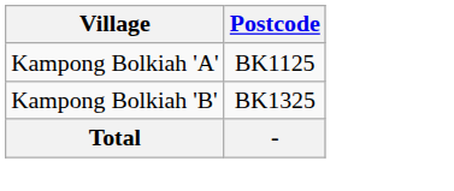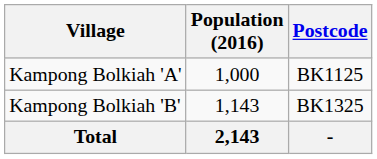 <table class="wikitable">
 <tr>
 <th>Village</th>
+<th>Population<br>(2016)</th>
 <th><a href='#'>Postcode</a></th>
 </tr>
 <tr>
 <td>Kampong Bolkiah 'A'</td>
+<td align="center">1,000</td>
 <td align="center">BK1125</td>
 </tr>
 <tr>
 <td>Kampong Bolkiah 'B'</td>
+<td align="center">1,143</td>
 <td align="center">BK1325</td>
 </tr>
 <tr>
 <th>Total</th>
+<th>2,143</th>
 <th>-</th>
 </tr>
 </table>
